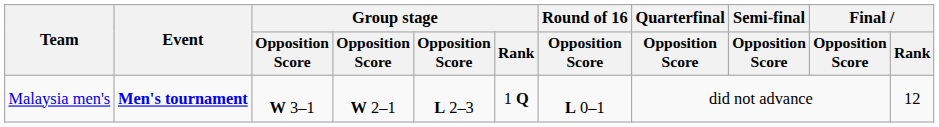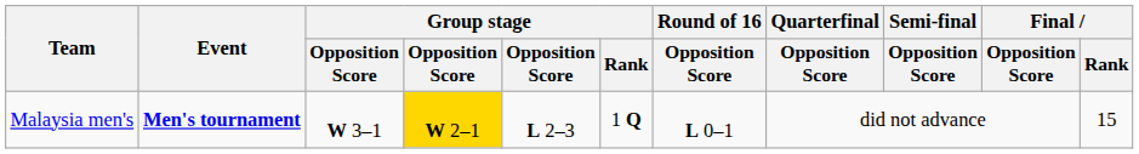 <table class=wikitable style="font-size:90%; text-align:center">
 <tr>
 <th rowspan=2>Team</th>
 <th rowspan=2>Event</th>
 <th colspan=4>Group stage</th>
 <th>Round of 16</th>
 <th>Quarterfinal</th>
 <th>Semi-final</th>
 <th colspan=2>Final / </th>
 </tr>
 <tr style=font-size:95%>
 <th>Opposition<br>Score</th>
 <th>Opposition<br>Score</th>
 <th>Opposition<br>Score</th>
 <th>Rank</th>
 <th>Opposition<br>Score</th>
 <th>Opposition<br>Score</th>
 <th>Opposition<br>Score</th>
 <th>Opposition<br>Score</th>
 <th>Rank</th>
 </tr>
 <tr>
 <td align=left><a href='#'>Malaysia men's</a></td>
 <td align=left><strong><a href='#'>Men's tournament</a></strong></td>
 <td><br><strong>W</strong> 3–1</td>
-<td><br><strong>W</strong> 2–1</td>
+<td style="background: gold;"><br><strong>W</strong> 2–1</td>
 <td><br><strong>L</strong> 2–3</td>
 <td>1 <strong>Q</strong></td>
 <td><br><strong>L</strong> 0–1</td>
 <td colspan="3">did not advance</td>
-<td>12</td>
+<td>15</td>
 </tr>
 </table>
